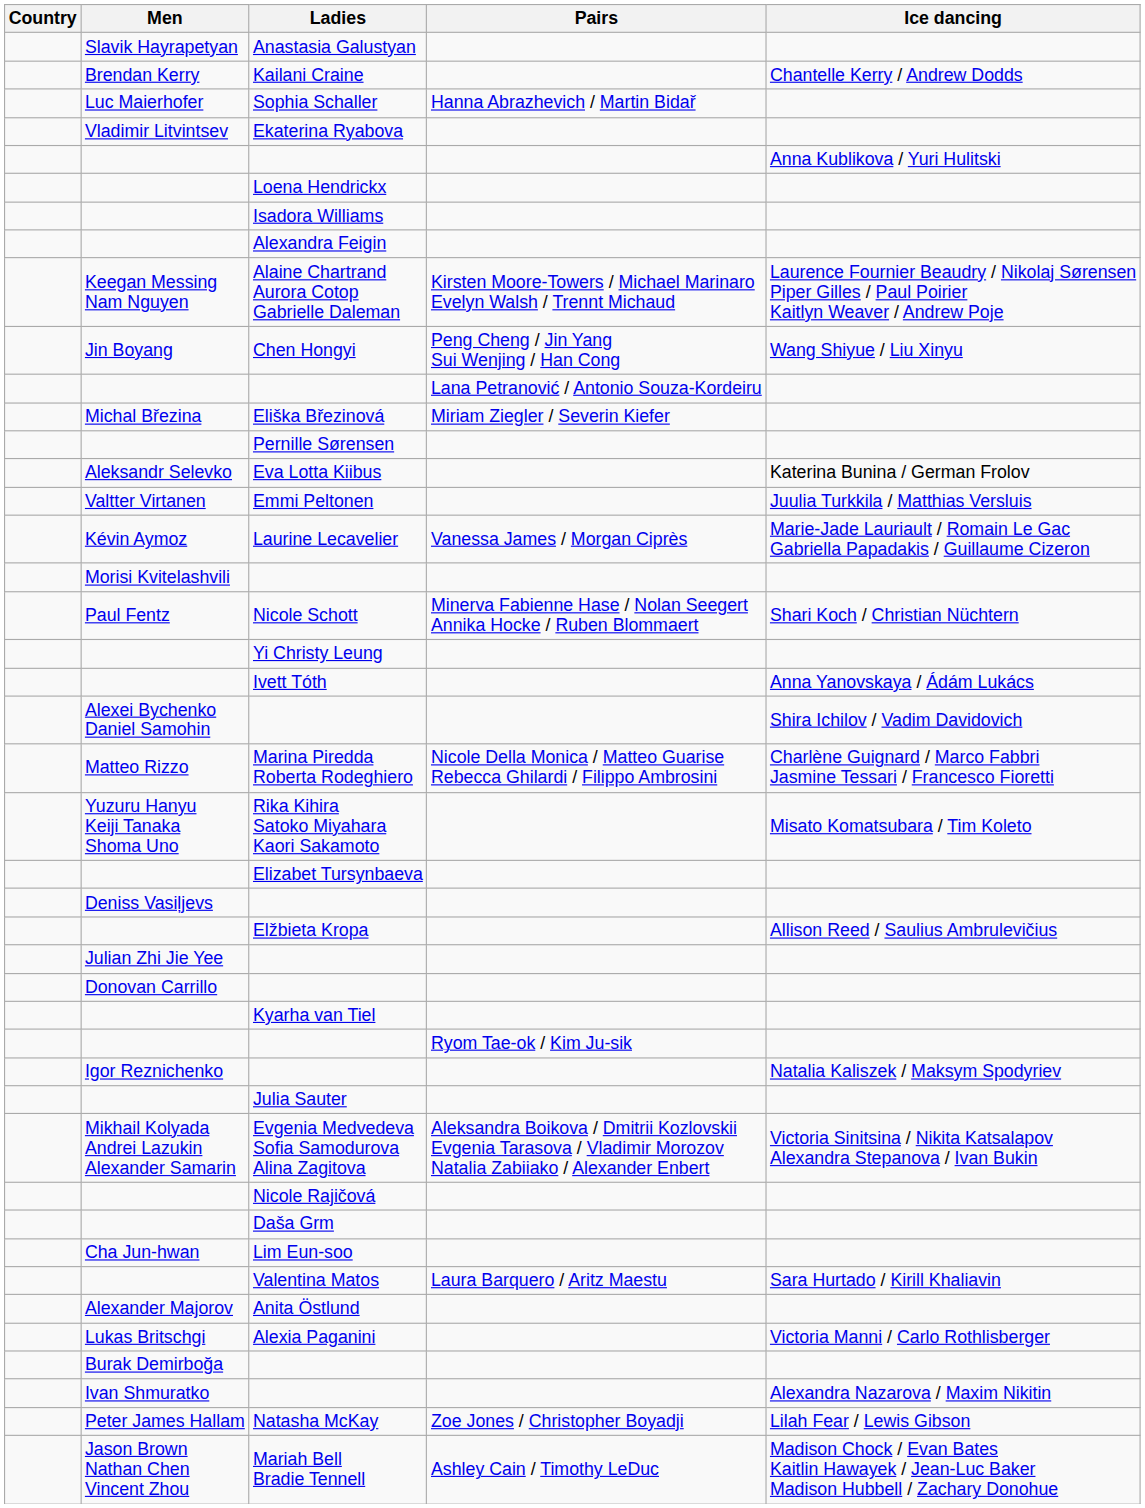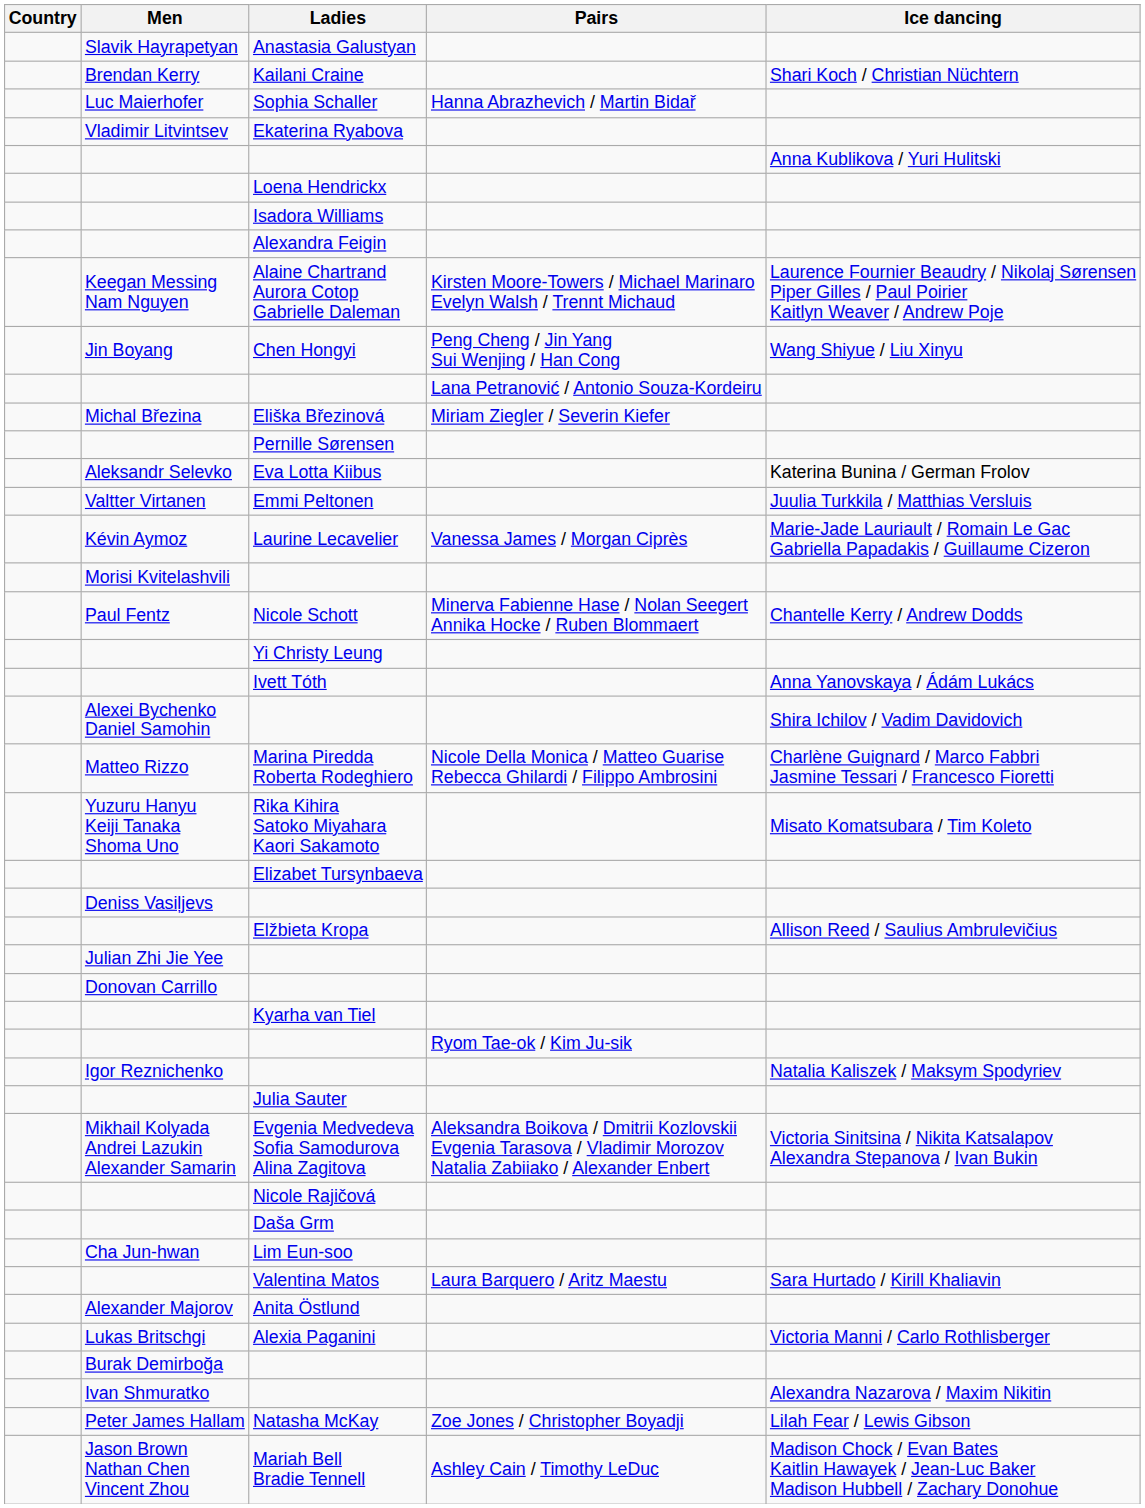 <table class="wikitable">
 <tr>
 <th>Country</th>
 <th>Men</th>
 <th>Ladies</th>
 <th>Pairs</th>
 <th>Ice dancing</th>
 </tr>
 <tr>
 <td></td>
 <td><a href='#'>Slavik Hayrapetyan</a></td>
 <td><a href='#'>Anastasia Galustyan</a></td>
 <td></td>
 <td></td>
 </tr>
 <tr>
 <td></td>
 <td><a href='#'>Brendan Kerry</a></td>
 <td><a href='#'>Kailani Craine</a></td>
 <td></td>
-<td><a href='#'>Chantelle Kerry</a> / <a href='#'>Andrew Dodds</a></td>
+<td><a href='#'>Shari Koch</a> / <a href='#'>Christian Nüchtern</a></td>
 </tr>
 <tr>
 <td></td>
 <td><a href='#'>Luc Maierhofer</a></td>
 <td><a href='#'>Sophia Schaller</a></td>
 <td><a href='#'>Hanna Abrazhevich</a> / <a href='#'>Martin Bidař</a></td>
 <td></td>
 </tr>
 <tr>
 <td></td>
 <td><a href='#'>Vladimir Litvintsev</a></td>
 <td><a href='#'>Ekaterina Ryabova</a></td>
 <td></td>
 <td></td>
 </tr>
 <tr>
 <td></td>
 <td></td>
 <td></td>
 <td></td>
 <td><a href='#'>Anna Kublikova</a> / <a href='#'>Yuri Hulitski</a></td>
 </tr>
 <tr>
 <td></td>
 <td></td>
 <td><a href='#'>Loena Hendrickx</a></td>
 <td></td>
 <td></td>
 </tr>
 <tr>
 <td></td>
 <td></td>
 <td><a href='#'>Isadora Williams</a></td>
 <td></td>
 <td></td>
 </tr>
 <tr>
 <td></td>
 <td></td>
 <td><a href='#'>Alexandra Feigin</a></td>
 <td></td>
 <td></td>
 </tr>
 <tr>
 <td></td>
 <td><a href='#'>Keegan Messing</a><br><a href='#'>Nam Nguyen</a></td>
 <td><a href='#'>Alaine Chartrand</a><br><a href='#'>Aurora Cotop</a><br><a href='#'>Gabrielle Daleman</a></td>
 <td><a href='#'>Kirsten Moore-Towers</a> / <a href='#'>Michael Marinaro</a><br><a href='#'>Evelyn Walsh</a> / <a href='#'>Trennt Michaud</a></td>
 <td><a href='#'>Laurence Fournier Beaudry</a> / <a href='#'>Nikolaj Sørensen</a><br><a href='#'>Piper Gilles</a> / <a href='#'>Paul Poirier</a><br><a href='#'>Kaitlyn Weaver</a> / <a href='#'>Andrew Poje</a></td>
 </tr>
 <tr>
 <td></td>
 <td><a href='#'>Jin Boyang</a></td>
 <td><a href='#'>Chen Hongyi</a></td>
 <td><a href='#'>Peng Cheng</a> / <a href='#'>Jin Yang</a><br><a href='#'>Sui Wenjing</a> / <a href='#'>Han Cong</a></td>
 <td><a href='#'>Wang Shiyue</a> / <a href='#'>Liu Xinyu</a></td>
 </tr>
 <tr>
 <td></td>
 <td></td>
 <td></td>
 <td><a href='#'>Lana Petranović</a> / <a href='#'>Antonio Souza-Kordeiru</a></td>
 <td></td>
 </tr>
 <tr>
 <td></td>
 <td><a href='#'>Michal Březina</a></td>
 <td><a href='#'>Eliška Březinová</a></td>
 <td><a href='#'>Miriam Ziegler</a> / <a href='#'>Severin Kiefer</a></td>
 <td></td>
 </tr>
 <tr>
 <td></td>
 <td></td>
 <td><a href='#'>Pernille Sørensen</a></td>
 <td></td>
 <td></td>
 </tr>
 <tr>
 <td></td>
 <td><a href='#'>Aleksandr Selevko</a></td>
 <td><a href='#'>Eva Lotta Kiibus</a></td>
 <td></td>
 <td>Katerina Bunina / German Frolov</td>
 </tr>
 <tr>
 <td></td>
 <td><a href='#'>Valtter Virtanen</a></td>
 <td><a href='#'>Emmi Peltonen</a></td>
 <td></td>
 <td><a href='#'>Juulia Turkkila</a> / <a href='#'>Matthias Versluis</a></td>
 </tr>
 <tr>
 <td></td>
 <td><a href='#'>Kévin Aymoz</a></td>
 <td><a href='#'>Laurine Lecavelier</a></td>
 <td><a href='#'>Vanessa James</a> / <a href='#'>Morgan Ciprès</a></td>
 <td><a href='#'>Marie-Jade Lauriault</a> / <a href='#'>Romain Le Gac</a><br><a href='#'>Gabriella Papadakis</a> / <a href='#'>Guillaume Cizeron</a></td>
 </tr>
 <tr>
 <td></td>
 <td><a href='#'>Morisi Kvitelashvili</a></td>
 <td></td>
 <td></td>
 <td></td>
 </tr>
 <tr>
 <td></td>
 <td><a href='#'>Paul Fentz</a></td>
 <td><a href='#'>Nicole Schott</a></td>
 <td><a href='#'>Minerva Fabienne Hase</a> / <a href='#'>Nolan Seegert</a><br><a href='#'>Annika Hocke</a> / <a href='#'>Ruben Blommaert</a></td>
-<td><a href='#'>Shari Koch</a> / <a href='#'>Christian Nüchtern</a></td>
+<td><a href='#'>Chantelle Kerry</a> / <a href='#'>Andrew Dodds</a></td>
 </tr>
 <tr>
 <td></td>
 <td></td>
 <td><a href='#'>Yi Christy Leung</a></td>
 <td></td>
 <td></td>
 </tr>
 <tr>
 <td></td>
 <td></td>
 <td><a href='#'>Ivett Tóth</a></td>
 <td></td>
 <td><a href='#'>Anna Yanovskaya</a> / <a href='#'>Ádám Lukács</a></td>
 </tr>
 <tr>
 <td></td>
 <td><a href='#'>Alexei Bychenko</a><br><a href='#'>Daniel Samohin</a></td>
 <td></td>
 <td></td>
 <td><a href='#'>Shira Ichilov</a> / <a href='#'>Vadim Davidovich</a></td>
 </tr>
 <tr>
 <td></td>
 <td><a href='#'>Matteo Rizzo</a></td>
 <td><a href='#'>Marina Piredda</a><br><a href='#'>Roberta Rodeghiero</a></td>
 <td><a href='#'>Nicole Della Monica</a> / <a href='#'>Matteo Guarise</a><br><a href='#'>Rebecca Ghilardi</a> / <a href='#'>Filippo Ambrosini</a></td>
 <td><a href='#'>Charlène Guignard</a> / <a href='#'>Marco Fabbri</a><br><a href='#'>Jasmine Tessari</a> / <a href='#'>Francesco Fioretti</a></td>
 </tr>
 <tr>
 <td></td>
 <td><a href='#'>Yuzuru Hanyu</a><br><a href='#'>Keiji Tanaka</a><br><a href='#'>Shoma Uno</a></td>
 <td><a href='#'>Rika Kihira</a><br><a href='#'>Satoko Miyahara</a><br><a href='#'>Kaori Sakamoto</a></td>
 <td></td>
 <td><a href='#'>Misato Komatsubara</a> / <a href='#'>Tim Koleto</a></td>
 </tr>
 <tr>
 <td></td>
 <td></td>
 <td><a href='#'>Elizabet Tursynbaeva</a></td>
 <td></td>
 <td></td>
 </tr>
 <tr>
 <td></td>
 <td><a href='#'>Deniss Vasiļjevs</a></td>
 <td></td>
 <td></td>
 <td></td>
 </tr>
 <tr>
 <td></td>
 <td></td>
 <td><a href='#'>Elžbieta Kropa</a></td>
 <td></td>
 <td><a href='#'>Allison Reed</a> / <a href='#'>Saulius Ambrulevičius</a></td>
 </tr>
 <tr>
 <td></td>
 <td><a href='#'>Julian Zhi Jie Yee</a></td>
 <td></td>
 <td></td>
 <td></td>
 </tr>
 <tr>
 <td></td>
 <td><a href='#'>Donovan Carrillo</a></td>
 <td></td>
 <td></td>
 <td></td>
 </tr>
 <tr>
 <td></td>
 <td></td>
 <td><a href='#'>Kyarha van Tiel</a></td>
 <td></td>
 <td></td>
 </tr>
 <tr>
 <td></td>
 <td></td>
 <td></td>
 <td><a href='#'>Ryom Tae-ok</a> / <a href='#'>Kim Ju-sik</a></td>
 <td></td>
 </tr>
 <tr>
 <td></td>
 <td><a href='#'>Igor Reznichenko</a></td>
 <td></td>
 <td></td>
 <td><a href='#'>Natalia Kaliszek</a> / <a href='#'>Maksym Spodyriev</a></td>
 </tr>
 <tr>
 <td></td>
 <td></td>
 <td><a href='#'>Julia Sauter</a></td>
 <td></td>
 <td></td>
 </tr>
 <tr>
 <td></td>
 <td><a href='#'>Mikhail Kolyada</a><br><a href='#'>Andrei Lazukin</a><br><a href='#'>Alexander Samarin</a></td>
 <td><a href='#'>Evgenia Medvedeva</a><br><a href='#'>Sofia Samodurova</a><br><a href='#'>Alina Zagitova</a></td>
 <td><a href='#'>Aleksandra Boikova</a> / <a href='#'>Dmitrii Kozlovskii</a><br><a href='#'>Evgenia Tarasova</a> / <a href='#'>Vladimir Morozov</a><br><a href='#'>Natalia Zabiiako</a> / <a href='#'>Alexander Enbert</a></td>
 <td><a href='#'>Victoria Sinitsina</a> / <a href='#'>Nikita Katsalapov</a><br><a href='#'>Alexandra Stepanova</a> / <a href='#'>Ivan Bukin</a></td>
 </tr>
 <tr>
 <td></td>
 <td></td>
 <td><a href='#'>Nicole Rajičová</a></td>
 <td></td>
 <td></td>
 </tr>
 <tr>
 <td></td>
 <td></td>
 <td><a href='#'>Daša Grm</a></td>
 <td></td>
 <td></td>
 </tr>
 <tr>
 <td></td>
 <td><a href='#'>Cha Jun-hwan</a></td>
 <td><a href='#'>Lim Eun-soo</a></td>
 <td></td>
 <td></td>
 </tr>
 <tr>
 <td></td>
 <td></td>
 <td><a href='#'>Valentina Matos</a></td>
 <td><a href='#'>Laura Barquero</a> / <a href='#'>Aritz Maestu</a></td>
 <td><a href='#'>Sara Hurtado</a> / <a href='#'>Kirill Khaliavin</a></td>
 </tr>
 <tr>
 <td></td>
 <td><a href='#'>Alexander Majorov</a></td>
 <td><a href='#'>Anita Östlund</a></td>
 <td></td>
 <td></td>
 </tr>
 <tr>
 <td></td>
 <td><a href='#'>Lukas Britschgi</a></td>
 <td><a href='#'>Alexia Paganini</a></td>
 <td></td>
 <td><a href='#'>Victoria Manni</a> / <a href='#'>Carlo Rothlisberger</a></td>
 </tr>
 <tr>
 <td></td>
 <td><a href='#'>Burak Demirboğa</a></td>
 <td></td>
 <td></td>
 <td></td>
 </tr>
 <tr>
 <td></td>
 <td><a href='#'>Ivan Shmuratko</a></td>
 <td></td>
 <td></td>
 <td><a href='#'>Alexandra Nazarova</a> / <a href='#'>Maxim Nikitin</a></td>
 </tr>
 <tr>
 <td></td>
 <td><a href='#'>Peter James Hallam</a></td>
 <td><a href='#'>Natasha McKay</a></td>
 <td><a href='#'>Zoe Jones</a> / <a href='#'>Christopher Boyadji</a></td>
 <td><a href='#'>Lilah Fear</a> / <a href='#'>Lewis Gibson</a></td>
 </tr>
 <tr>
 <td></td>
 <td><a href='#'>Jason Brown</a><br><a href='#'>Nathan Chen</a><br><a href='#'>Vincent Zhou</a></td>
 <td><a href='#'>Mariah Bell</a><br><a href='#'>Bradie Tennell</a></td>
 <td><a href='#'>Ashley Cain</a> / <a href='#'>Timothy LeDuc</a></td>
 <td><a href='#'>Madison Chock</a> / <a href='#'>Evan Bates</a><br><a href='#'>Kaitlin Hawayek</a> / <a href='#'>Jean-Luc Baker</a><br><a href='#'>Madison Hubbell</a> / <a href='#'>Zachary Donohue</a></td>
 </tr>
 </table>
